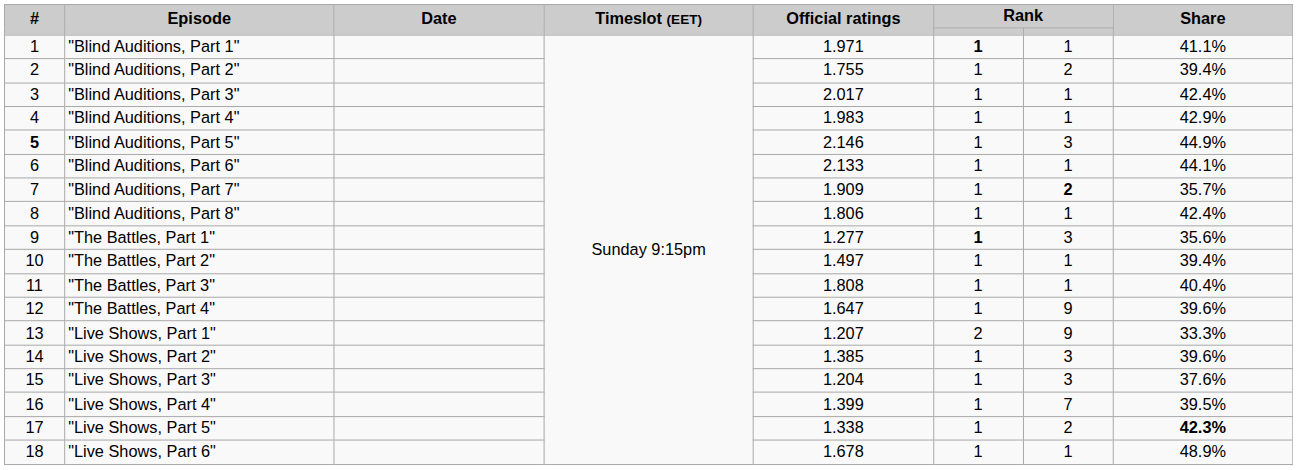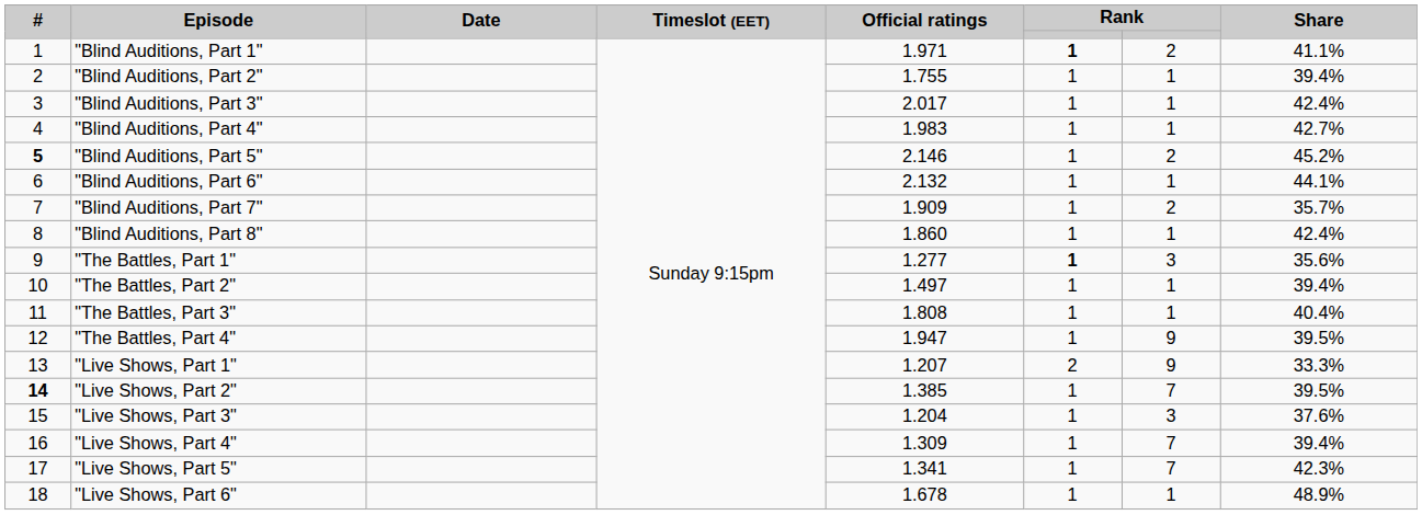 <table class="wikitable" style="text-align:center; background:#f9f9f9; line-height:16px;" width="100%">
 <tr>
 <th style="background:#ccc; color:#yyy;" rowspan="2" width="04%">#</th>
 <th style="background:#ccc; color:#yyy;" rowspan="2" width="18%">Episode</th>
 <th style="background:#ccc; color:#yyy;" rowspan="2" width="14%">Date</th>
 <th style="background:#ccc; color:#yyy;" rowspan="2" width="14%">Timeslot <small>(EET)</small></th>
 <th style="background:#ccc; color:#yyy;" rowspan="2" width="12%">Official ratings<br><small></small></th>
 <th style="background:#ccc; color:#yyy;" colspan="2" width="12%">Rank</th>
 <th style="background:#ccc; color:#yyy;" rowspan="2" width="12%">Share<br></th>
 </tr>
 <tr style="font-size:85%;">
 <th style="background:#ccc; color:#yyy;" width="06%"></th>
 <th style="background:#ccc; color:#yyy;" width="06%"></th>
 </tr>
 <tr>
 <td>1</td>
 <td style="text-align:left">"Blind Auditions, Part 1"</td>
 <td></td>
 <td rowspan="18">Sunday 9:15pm</td>
 <td>1.971</td>
 <td><strong>1</strong></td>
-<td>1</td>
+<td>2</td>
 <td>41.1%</td>
 </tr>
 <tr>
 <td>2</td>
 <td style="text-align:left">"Blind Auditions, Part 2"</td>
 <td></td>
 <td>1.755</td>
 <td>1</td>
-<td>2</td>
+<td>1</td>
 <td>39.4%</td>
 </tr>
 <tr>
 <td>3</td>
 <td style="text-align:left">"Blind Auditions, Part 3"</td>
 <td></td>
 <td>2.017</td>
 <td>1</td>
 <td>1</td>
 <td>42.4%</td>
 </tr>
 <tr>
 <td>4</td>
 <td style="text-align:left">"Blind Auditions, Part 4"</td>
 <td></td>
 <td>1.983</td>
 <td>1</td>
 <td>1</td>
-<td>42.9%</td>
+<td>42.7%</td>
 </tr>
 <tr>
 <td><strong>5</strong></td>
 <td style="text-align:left">"Blind Auditions, Part 5"</td>
 <td></td>
 <td>2.146</td>
 <td>1</td>
-<td>3</td>
-<td>44.9%</td>
+<td>2</td>
+<td>45.2%</td>
 </tr>
 <tr>
 <td>6</td>
 <td style="text-align:left">"Blind Auditions, Part 6"</td>
 <td></td>
-<td>2.133</td>
+<td>2.132</td>
 <td>1</td>
 <td>1</td>
 <td>44.1%</td>
 </tr>
 <tr>
 <td>7</td>
 <td style="text-align:left">"Blind Auditions, Part 7"</td>
 <td></td>
 <td>1.909</td>
 <td>1</td>
-<td><strong>2</strong></td>
+<td>2</td>
 <td>35.7%</td>
 </tr>
 <tr>
 <td>8</td>
 <td style="text-align:left">"Blind Auditions, Part 8"</td>
 <td></td>
-<td>1.806</td>
+<td>1.860</td>
 <td>1</td>
 <td>1</td>
 <td>42.4%</td>
 </tr>
 <tr>
 <td>9</td>
 <td style="text-align:left">"The Battles, Part 1"</td>
 <td></td>
 <td>1.277</td>
 <td><strong>1</strong></td>
 <td>3</td>
 <td>35.6%</td>
 </tr>
 <tr>
 <td>10</td>
 <td style="text-align:left">"The Battles, Part 2"</td>
 <td></td>
 <td>1.497</td>
 <td>1</td>
 <td>1</td>
 <td>39.4%</td>
 </tr>
 <tr>
 <td>11</td>
 <td style="text-align:left">"The Battles, Part 3"</td>
 <td></td>
 <td>1.808</td>
 <td>1</td>
 <td>1</td>
 <td>40.4%</td>
 </tr>
 <tr>
 <td>12</td>
 <td style="text-align:left">"The Battles, Part 4"</td>
 <td></td>
-<td>1.647</td>
+<td>1.947</td>
 <td>1</td>
 <td>9</td>
-<td>39.6%</td>
+<td>39.5%</td>
 </tr>
 <tr>
 <td>13</td>
 <td style="text-align:left">"Live Shows, Part 1"</td>
 <td></td>
 <td>1.207</td>
 <td>2</td>
 <td>9</td>
 <td>33.3%</td>
 </tr>
 <tr>
-<td>14</td>
+<td><strong>14</strong></td>
 <td style="text-align:left">"Live Shows, Part 2"</td>
 <td></td>
 <td>1.385</td>
 <td>1</td>
-<td>3</td>
-<td>39.6%</td>
+<td>7</td>
+<td>39.5%</td>
 </tr>
 <tr>
 <td>15</td>
 <td style="text-align:left">"Live Shows, Part 3"</td>
 <td></td>
 <td>1.204</td>
 <td>1</td>
 <td>3</td>
 <td>37.6%</td>
 </tr>
 <tr>
 <td>16</td>
 <td style="text-align:left">"Live Shows, Part 4"</td>
 <td></td>
-<td>1.399</td>
+<td>1.309</td>
 <td>1</td>
 <td>7</td>
-<td>39.5%</td>
+<td>39.4%</td>
 </tr>
 <tr>
 <td>17</td>
 <td style="text-align:left">"Live Shows, Part 5"</td>
 <td></td>
-<td>1.338</td>
+<td>1.341</td>
 <td>1</td>
-<td>2</td>
-<td><strong>42.3%</strong></td>
+<td>7</td>
+<td>42.3%</td>
 </tr>
 <tr>
 <td>18</td>
 <td style="text-align:left">"Live Shows, Part 6"</td>
 <td></td>
 <td>1.678</td>
 <td>1</td>
 <td>1</td>
 <td>48.9%</td>
 </tr>
 </table>
